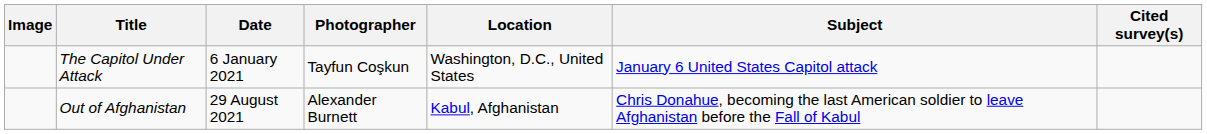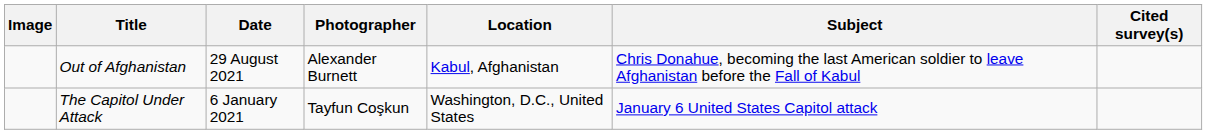 <table class="wikitable">
 <tr>
 <th>Image</th>
 <th>Title</th>
 <th>Date</th>
 <th>Photographer</th>
 <th>Location</th>
 <th>Subject</th>
 <th>Cited survey(s)</th>
 </tr>
 <tr>
 <td></td>
+<td><em>Out of Afghanistan</em></td>
+<td>29 August 2021</td>
+<td>Alexander Burnett</td>
+<td><a href='#'>Kabul</a>, Afghanistan</td>
+<td><a href='#'>Chris Donahue</a>, becoming the last American soldier to <a href='#'>leave Afghanistan</a> before the <a href='#'>Fall of Kabul</a></td>
+<td></td>
+</tr>
+<tr>
+<td></td>
 <td><em>The Capitol Under Attack</em></td>
 <td>6 January 2021</td>
 <td>Tayfun Coşkun</td>
 <td>Washington, D.C., United States</td>
 <td><a href='#'>January 6 United States Capitol attack</a></td>
 <td></td>
 </tr>
-<tr>
-<td></td>
-<td><em>Out of Afghanistan</em></td>
-<td>29 August 2021</td>
-<td>Alexander Burnett</td>
-<td><a href='#'>Kabul</a>, Afghanistan</td>
-<td><a href='#'>Chris Donahue</a>, becoming the last American soldier to <a href='#'>leave Afghanistan</a> before the <a href='#'>Fall of Kabul</a></td>
-<td></td>
-</tr>
 </table>
